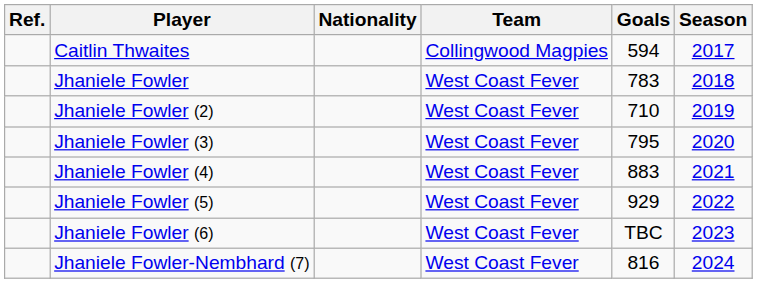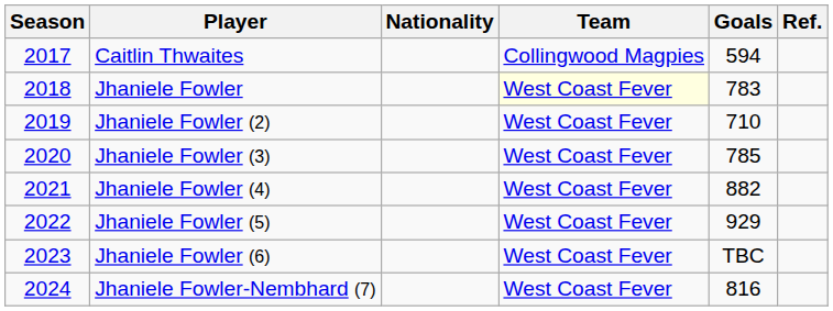 <table class="wikitable plainrowheaders sortable" summary="Season (sortable), Player (sortable), Nationality (sortable), Team (sortable), Goals (sortable) and Ref. (sortable)">
 <tr>
-<th scope="col">Ref.</th>
+<th scope="col">Season</th>
 <th scope="col">Player</th>
 <th scope="col">Nationality</th>
 <th scope="col">Team</th>
 <th scope="col">Goals</th>
-<th scope="col">Season</th>
+<th scope="col">Ref.</th>
 </tr>
 <tr>
-<td></td>
+<td scope="row" style="text-align: center"><a href='#'>2017</a></td>
 <td><a href='#'>Caitlin Thwaites</a></td>
 <td></td>
 <td><a href='#'>Collingwood Magpies</a></td>
 <td scope="row" style="text-align: center">594</td>
-<td scope="row" style="text-align: center"><a href='#'>2017</a></td>
+<td></td>
 </tr>
 <tr>
-<td></td>
+<td scope="row" style="text-align: center"><a href='#'>2018</a></td>
 <td><a href='#'>Jhaniele Fowler</a></td>
 <td></td>
-<td><a href='#'>West Coast Fever</a></td>
+<td style="background: lightyellow;"><a href='#'>West Coast Fever</a></td>
 <td scope="row" style="text-align: center">783</td>
-<td scope="row" style="text-align: center"><a href='#'>2018</a></td>
+<td></td>
 </tr>
 <tr>
-<td></td>
+<td scope="row" style="text-align: center"><a href='#'>2019</a></td>
 <td><a href='#'>Jhaniele Fowler</a> <small>(2)</small></td>
 <td></td>
 <td><a href='#'>West Coast Fever</a></td>
 <td scope="row" style="text-align: center">710</td>
-<td scope="row" style="text-align: center"><a href='#'>2019</a></td>
+<td></td>
 </tr>
 <tr>
-<td></td>
+<td scope="row" style="text-align: center"><a href='#'>2020</a></td>
 <td><a href='#'>Jhaniele Fowler</a> <small>(3)</small></td>
 <td></td>
 <td><a href='#'>West Coast Fever</a></td>
-<td scope="row" style="text-align: center">795</td>
-<td scope="row" style="text-align: center"><a href='#'>2020</a></td>
+<td scope="row" style="text-align: center">785</td>
+<td></td>
 </tr>
 <tr>
-<td></td>
+<td scope="row" style="text-align: center"><a href='#'>2021</a></td>
 <td><a href='#'>Jhaniele Fowler</a> <small>(4)</small></td>
 <td></td>
 <td><a href='#'>West Coast Fever</a></td>
-<td scope="row" style="text-align: center">883</td>
-<td scope="row" style="text-align: center"><a href='#'>2021</a></td>
+<td scope="row" style="text-align: center">882</td>
+<td></td>
 </tr>
 <tr>
-<td></td>
+<td scope="row" style="text-align: center"><a href='#'>2022</a></td>
 <td><a href='#'>Jhaniele Fowler</a> <small>(5)</small></td>
 <td></td>
 <td><a href='#'>West Coast Fever</a></td>
 <td scope="row" style="text-align: center">929</td>
-<td scope="row" style="text-align: center"><a href='#'>2022</a></td>
+<td></td>
 </tr>
 <tr>
-<td></td>
+<td scope="row" style="text-align: center"><a href='#'>2023</a></td>
 <td><a href='#'>Jhaniele Fowler</a> <small>(6)</small></td>
 <td></td>
 <td><a href='#'>West Coast Fever</a></td>
 <td scope="row" style="text-align: center">TBC </td>
-<td scope="row" style="text-align: center"><a href='#'>2023</a></td>
+<td></td>
 </tr>
 <tr>
-<td></td>
+<td scope="row" style="text-align: center"><a href='#'>2024</a></td>
 <td><a href='#'>Jhaniele Fowler-Nembhard</a> <small>(7)</small></td>
 <td></td>
 <td><a href='#'>West Coast Fever</a></td>
 <td scope="row" style="text-align: center">816</td>
-<td scope="row" style="text-align: center"><a href='#'>2024</a></td>
+<td></td>
 </tr>
 </table>
